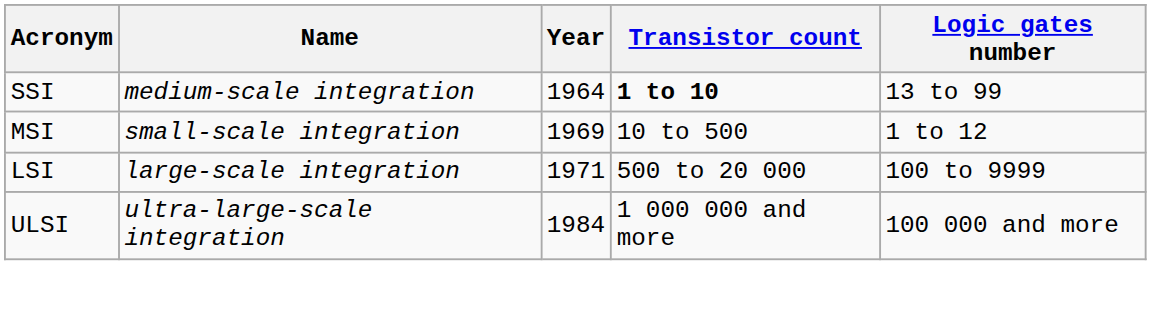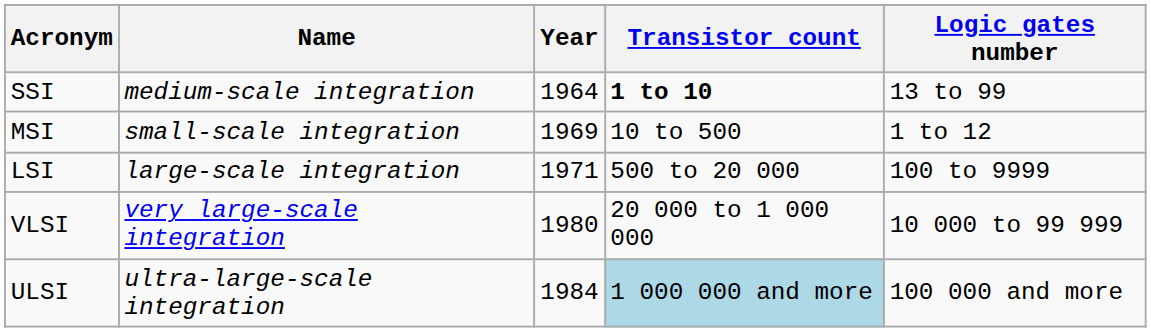 <table class="wikitable sortable">
 <tr>
 <th>Acronym</th>
 <th>Name</th>
 <th>Year</th>
 <th><a href='#'>Transistor count</a></th>
 <th><a href='#'>Logic gates</a> number</th>
 </tr>
 <tr>
 <td>SSI</td>
 <td><em>medium-scale integration</em></td>
 <td>1964</td>
 <td><strong>1 to 10</strong></td>
 <td>13 to 99</td>
 </tr>
 <tr>
 <td>MSI</td>
 <td><em>small-scale integration</em></td>
 <td>1969</td>
 <td>10 to 500</td>
 <td>1 to 12</td>
 </tr>
 <tr>
 <td>LSI</td>
 <td><em>large-scale integration</em></td>
 <td>1971</td>
 <td>500 to 20 000</td>
 <td>100 to 9999</td>
 </tr>
 <tr>
+<td>VLSI</td>
+<td><em><a href='#'>very large-scale integration</a></em></td>
+<td>1980</td>
+<td>20 000 to 1 000 000</td>
+<td>10 000 to 99 999</td>
+</tr>
+<tr>
 <td>ULSI</td>
 <td><em>ultra-large-scale integration</em></td>
 <td>1984</td>
-<td>1 000 000 and more</td>
+<td style="background: lightblue;">1 000 000 and more</td>
 <td>100 000 and more</td>
 </tr>
 </table>
